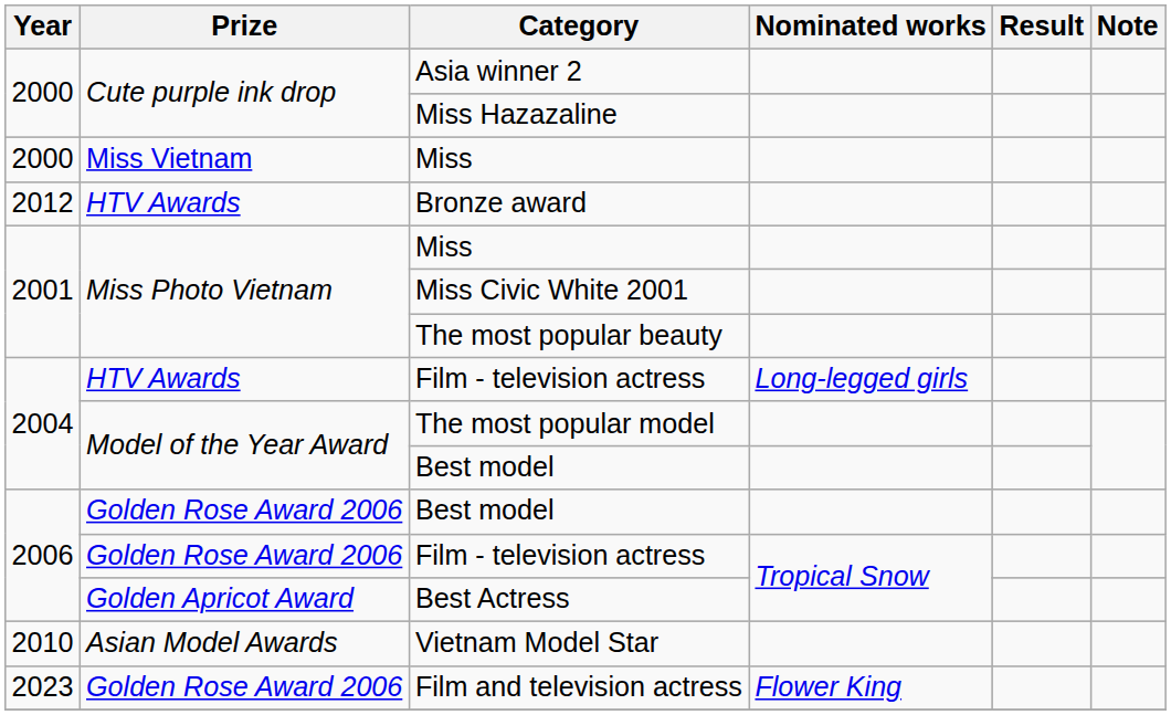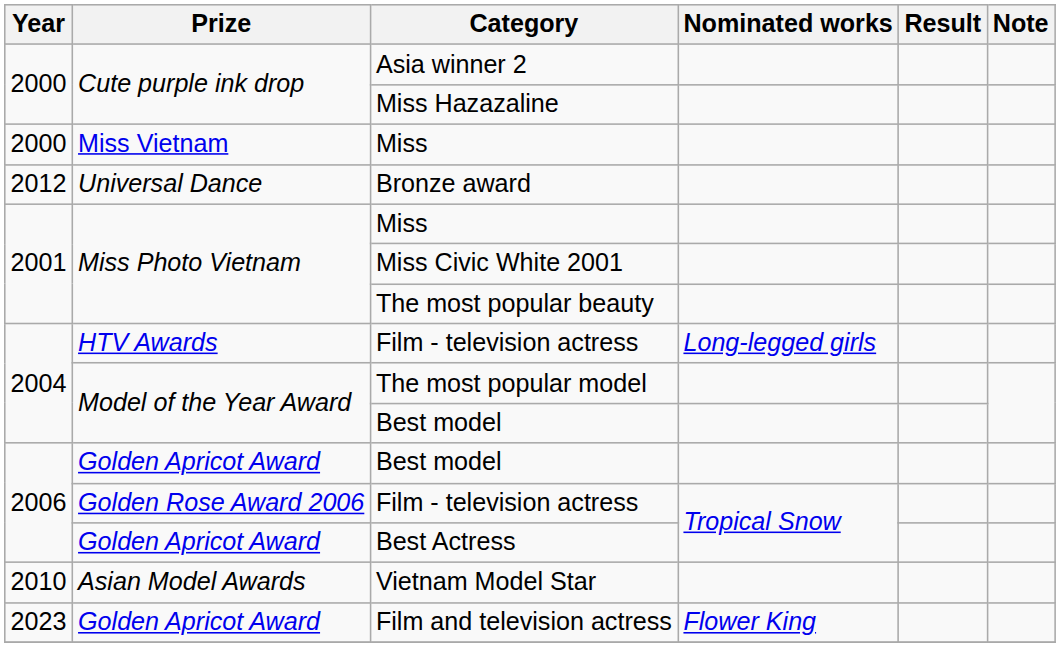 <table class="wikitable">
 <tr>
 <th>Year</th>
 <th>Prize</th>
 <th>Category</th>
 <th>Nominated works</th>
 <th>Result</th>
 <th>Note</th>
 </tr>
 <tr>
 <td rowspan="2">2000</td>
 <td rowspan="2"><em>Cute purple ink drop</em></td>
 <td>Asia winner 2</td>
 <td></td>
 <td></td>
 <td></td>
 </tr>
 <tr>
 <td>Miss Hazazaline</td>
 <td></td>
 <td></td>
 <td></td>
 </tr>
 <tr>
 <td>2000</td>
 <td><a href='#'>Miss Vietnam</a></td>
 <td>Miss</td>
 <td></td>
 <td></td>
 <td></td>
 </tr>
 <tr>
 <td>2012</td>
-<td><em><a href='#'>HTV Awards</a></em></td>
+<td><em>Universal Dance</em></td>
 <td>Bronze award</td>
 <td></td>
 <td></td>
 <td></td>
 </tr>
 <tr>
 <td rowspan="3">2001</td>
 <td rowspan="3"><em>Miss Photo Vietnam</em></td>
 <td>Miss</td>
 <td></td>
 <td></td>
 <td></td>
 </tr>
 <tr>
 <td>Miss Civic White 2001</td>
 <td></td>
 <td></td>
 <td></td>
 </tr>
 <tr>
 <td>The most popular beauty</td>
 <td></td>
 <td></td>
 <td></td>
 </tr>
 <tr>
 <td rowspan="3">2004</td>
 <td><em><a href='#'>HTV Awards</a></em></td>
 <td>Film - television actress</td>
 <td><em><a href='#'>Long-legged girls</a></em></td>
 <td></td>
 <td></td>
 </tr>
 <tr>
 <td rowspan="2"><em>Model of the Year Award</em></td>
 <td>The most popular model</td>
 <td></td>
 <td></td>
 <td rowspan="2"></td>
 </tr>
 <tr>
 <td>Best model</td>
 <td></td>
 <td></td>
 </tr>
 <tr>
 <td rowspan="3">2006</td>
-<td><a href='#'><em>Golden Rose Award 2006</em></a></td>
+<td><em><a href='#'>Golden Apricot Award</a></em></td>
 <td>Best model</td>
 <td></td>
 <td></td>
 <td></td>
 </tr>
 <tr>
 <td><a href='#'><em>Golden Rose Award 2006</em></a></td>
 <td>Film - television actress</td>
 <td rowspan="2"><em><a href='#'>Tropical Snow</a></em></td>
 <td></td>
 <td></td>
 </tr>
 <tr>
 <td><em><a href='#'>Golden Apricot Award</a></em></td>
 <td>Best Actress</td>
 <td></td>
 <td></td>
 </tr>
 <tr>
 <td>2010</td>
 <td><em>Asian Model Awards</em></td>
 <td>Vietnam Model Star</td>
 <td></td>
 <td></td>
 <td></td>
 </tr>
 <tr>
 <td rowspan="1">2023</td>
-<td><a href='#'><em>Golden Rose Award 2006</em></a></td>
+<td><em><a href='#'>Golden Apricot Award</a></em></td>
 <td>Film and television actress</td>
 <td><em><a href='#'>Flower King</a></em></td>
 <td></td>
 <td></td>
 </tr>
 <tr>
 </tr>
 </table>
